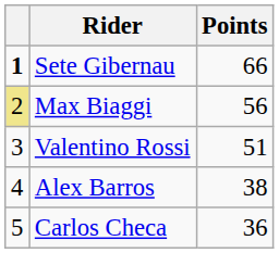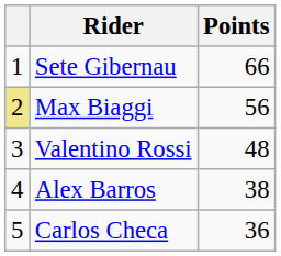 <table class="wikitable" style="font-size: 95%;">
 <tr>
 <th></th>
 <th>Rider</th>
 <th>Points</th>
 </tr>
 <tr>
-<td align=center><strong>1</strong></td>
+<td align=center>1</td>
 <td> <a href='#'>Sete Gibernau</a></td>
 <td align=right>66</td>
 </tr>
 <tr>
 <td align=center style="background: khaki;">2</td>
 <td> <a href='#'>Max Biaggi</a></td>
 <td align=right>56</td>
 </tr>
 <tr>
 <td align=center>3</td>
 <td> <a href='#'>Valentino Rossi</a></td>
-<td align=right>51</td>
+<td align=right>48</td>
 </tr>
 <tr>
 <td align=center>4</td>
 <td> <a href='#'>Alex Barros</a></td>
 <td align=right>38</td>
 </tr>
 <tr>
 <td align=center>5</td>
 <td> <a href='#'>Carlos Checa</a></td>
 <td align=right>36</td>
 </tr>
 </table>
